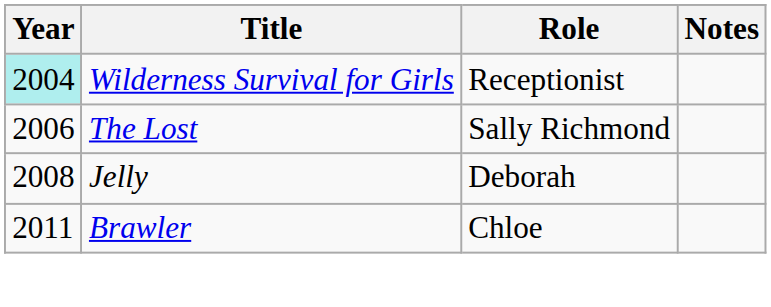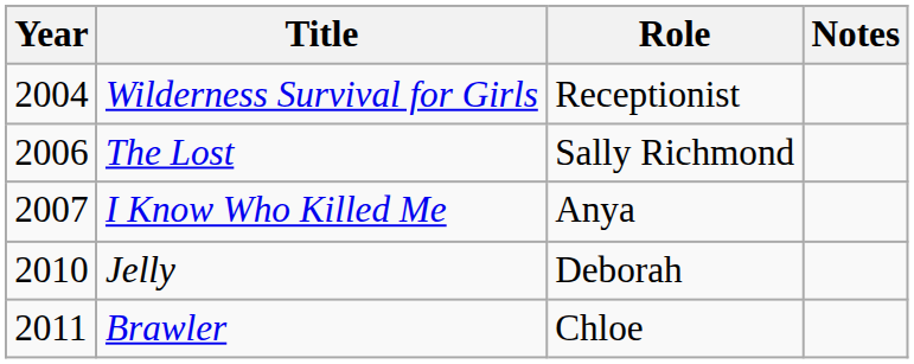 <table class="wikitable sortable">
 <tr>
 <th>Year</th>
 <th>Title</th>
 <th>Role</th>
 <th class="unsortable">Notes</th>
 </tr>
 <tr>
-<td style="background: paleturquoise;">2004</td>
+<td>2004</td>
 <td><em><a href='#'>Wilderness Survival for Girls</a></em></td>
 <td>Receptionist</td>
 <td></td>
 </tr>
 <tr>
 <td>2006</td>
 <td><em><a href='#'>The Lost</a></em></td>
 <td>Sally Richmond</td>
 <td></td>
 </tr>
 <tr>
-<td>2008</td>
+<td>2007</td>
+<td><em><a href='#'>I Know Who Killed Me</a></em></td>
+<td>Anya</td>
+<td></td>
+</tr>
+<tr>
+<td>2010</td>
 <td><em>Jelly</em></td>
 <td>Deborah</td>
 <td></td>
 </tr>
 <tr>
 <td>2011</td>
 <td><em><a href='#'>Brawler</a></em></td>
 <td>Chloe</td>
 <td></td>
 </tr>
 </table>
